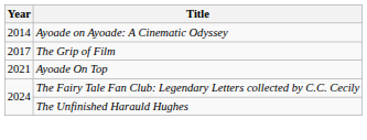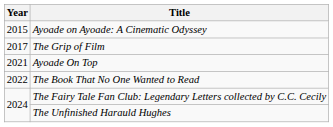 <table class="wikitable sortable">
 <tr>
 <th>Year</th>
 <th>Title</th>
 </tr>
 <tr>
-<td>2014</td>
+<td>2015</td>
 <td><em>Ayoade on Ayoade: A Cinematic Odyssey</em></td>
 </tr>
 <tr>
 <td>2017</td>
 <td><em>The Grip of Film</em></td>
 </tr>
 <tr>
 <td>2021</td>
 <td><em>Ayoade On Top</em></td>
 </tr>
 <tr>
+<td>2022</td>
+<td><em>The Book That No One Wanted to Read</em></td>
+</tr>
+<tr>
 <td rowspan="2">2024</td>
 <td><em>The Fairy Tale Fan Club: Legendary Letters collected by C.C. Cecily</em></td>
 </tr>
 <tr>
 <td><em>The Unfinished Harauld Hughes</em></td>
 </tr>
 </table>
